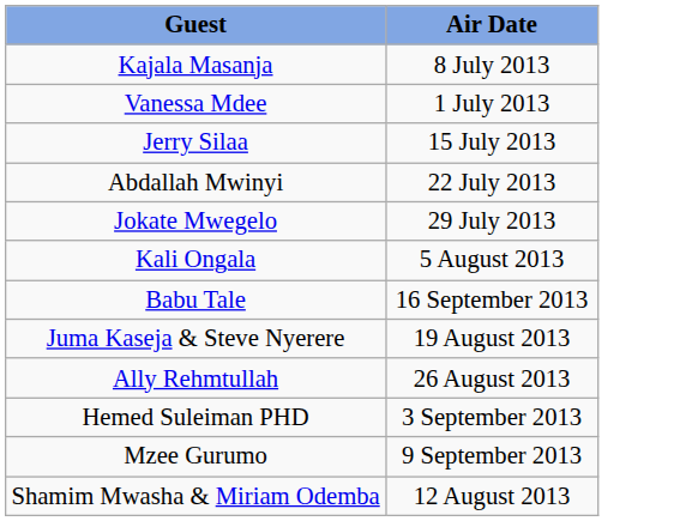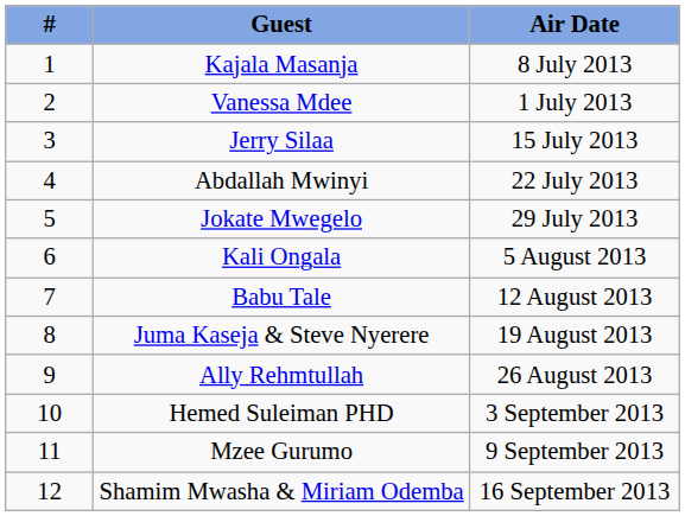 <table class="wikitable" style="text-align:center;">
 <tr>
+<th width="50" style="background:#81a6e3">#</th>
 <th style="background:#81a6e3">Guest</th>
 <th width="130" style="background:#81a6e3">Air Date</th>
 </tr>
 <tr>
+<td>1</td>
 <td><a href='#'>Kajala Masanja</a></td>
 <td>8 July 2013</td>
 </tr>
 <tr>
+<td>2</td>
 <td><a href='#'>Vanessa Mdee</a></td>
 <td>1 July 2013</td>
 </tr>
 <tr>
+<td>3</td>
 <td><a href='#'>Jerry Silaa</a></td>
 <td>15 July 2013</td>
 </tr>
 <tr>
+<td>4</td>
 <td>Abdallah Mwinyi</td>
 <td>22 July 2013</td>
 </tr>
 <tr>
+<td>5</td>
 <td><a href='#'>Jokate Mwegelo</a></td>
 <td>29 July 2013</td>
 </tr>
 <tr>
+<td>6</td>
 <td><a href='#'>Kali Ongala</a></td>
 <td>5 August 2013</td>
 </tr>
 <tr>
+<td>7</td>
 <td><a href='#'>Babu Tale</a></td>
-<td>16 September 2013</td>
+<td>12 August 2013</td>
 </tr>
 <tr>
+<td>8</td>
 <td><a href='#'>Juma Kaseja</a> & Steve Nyerere</td>
 <td>19 August 2013</td>
 </tr>
 <tr>
+<td>9</td>
 <td><a href='#'>Ally Rehmtullah</a></td>
 <td>26 August 2013</td>
 </tr>
 <tr>
+<td>10</td>
 <td>Hemed Suleiman PHD</td>
 <td>3 September 2013</td>
 </tr>
 <tr>
+<td>11</td>
 <td>Mzee Gurumo</td>
 <td>9 September 2013</td>
 </tr>
 <tr>
+<td>12</td>
 <td>Shamim Mwasha & <a href='#'>Miriam Odemba</a></td>
-<td>12 August 2013</td>
+<td>16 September 2013</td>
 </tr>
 </table>
